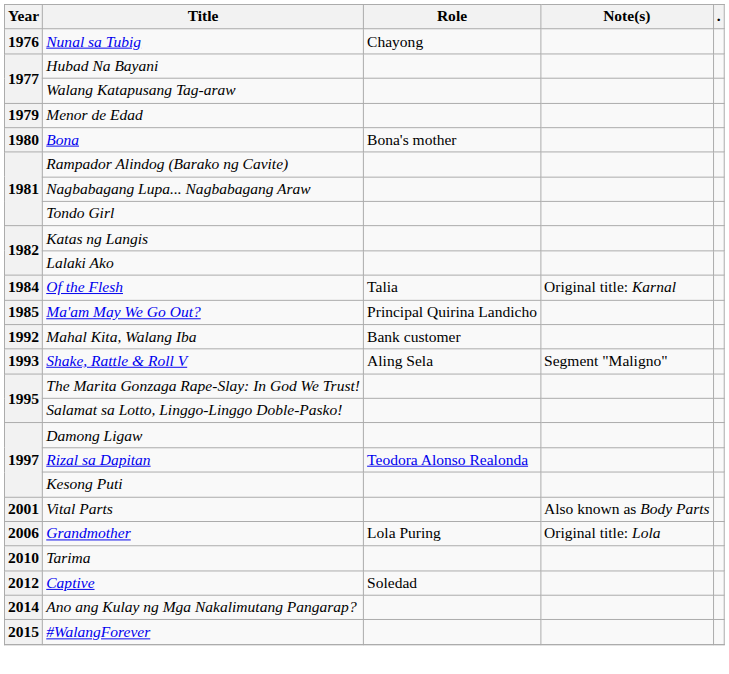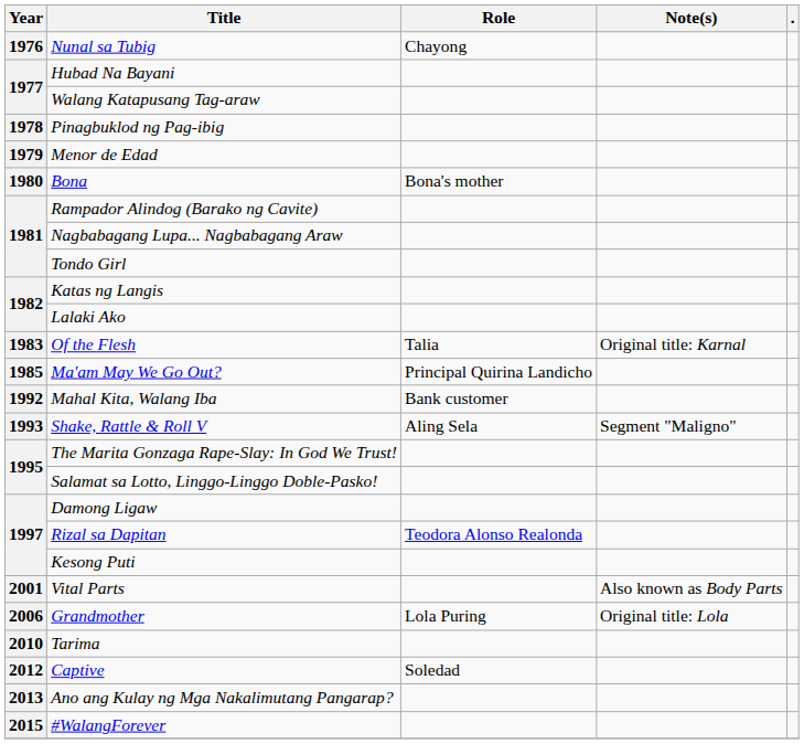 <table class="wikitable plainrowheaders sortable">
 <tr>
 <th scope="col">Year</th>
 <th scope="col">Title</th>
 <th scope="col" class="unsortable">Role</th>
 <th scope="col" class="unsortable">Note(s)</th>
 <th scope="col" class="unsortable">.</th>
 </tr>
 <tr>
 <th scope="row">1976</th>
 <td><em><a href='#'>Nunal sa Tubig</a></em></td>
 <td>Chayong</td>
 <td></td>
 <td style="text-align:center;"></td>
 </tr>
 <tr>
 <th rowspan="2" scope="row">1977</th>
 <td><em>Hubad Na Bayani</em> </td>
 <td></td>
 <td></td>
 <td style="text-align:center;"></td>
 </tr>
 <tr>
 <td><em>Walang Katapusang Tag-araw</em> </td>
+<td></td>
+<td></td>
+<td style="text-align:center;"></td>
+</tr>
+<tr>
+<th scope="row">1978</th>
+<td><em>Pinagbuklod ng Pag-ibig</em> </td>
 <td></td>
 <td></td>
 <td style="text-align:center;"></td>
 </tr>
 <tr>
 <th scope="row">1979</th>
 <td><em>Menor de Edad</em></td>
 <td></td>
 <td></td>
 <td style="text-align:center;"></td>
 </tr>
 <tr>
 <th scope="row">1980</th>
 <td><em><a href='#'>Bona</a></em></td>
 <td>Bona's mother</td>
 <td></td>
 <td style="text-align:center;"></td>
 </tr>
 <tr>
 <th rowspan="3" scope="row">1981</th>
 <td><em>Rampador Alindog (Barako ng Cavite)</em></td>
 <td></td>
 <td></td>
 <td style="text-align:center;"></td>
 </tr>
 <tr>
 <td><em>Nagbabagang Lupa... Nagbabagang Araw</em></td>
 <td></td>
 <td></td>
 <td style="text-align:center;"></td>
 </tr>
 <tr>
 <td><em>Tondo Girl</em></td>
 <td></td>
 <td></td>
 <td style="text-align:center;"></td>
 </tr>
 <tr>
 <th rowspan="2" scope="row">1982</th>
 <td><em>Katas ng Langis</em></td>
 <td></td>
 <td></td>
 <td style="text-align:center;"></td>
 </tr>
 <tr>
 <td><em>Lalaki Ako</em></td>
 <td></td>
 <td></td>
 <td style="text-align:center;"></td>
 </tr>
 <tr>
-<th scope="row">1984</th>
+<th scope="row">1983</th>
 <td><em><a href='#'>Of the Flesh</a></em></td>
 <td>Talia</td>
 <td>Original title: <em>Karnal</em></td>
 <td style="text-align:center;"></td>
 </tr>
 <tr>
 <th scope="row">1985</th>
 <td><em><a href='#'>Ma'am May We Go Out?</a></em></td>
 <td>Principal Quirina Landicho</td>
 <td></td>
 <td style="text-align:center;"></td>
 </tr>
 <tr>
 <th scope="row">1992</th>
 <td><em>Mahal Kita, Walang Iba</em></td>
 <td>Bank customer</td>
 <td></td>
 <td style="text-align:center;"></td>
 </tr>
 <tr>
 <th scope="row">1993</th>
 <td><em><a href='#'>Shake, Rattle & Roll V</a></em></td>
 <td>Aling Sela</td>
 <td>Segment "Maligno"</td>
 <td style="text-align:center;"></td>
 </tr>
 <tr>
 <th rowspan="2" scope="row">1995</th>
 <td><em>The Marita Gonzaga Rape-Slay: In God We Trust!</em></td>
 <td></td>
 <td></td>
 <td style="text-align:center;"></td>
 </tr>
 <tr>
 <td><em>Salamat sa Lotto, Linggo-Linggo Doble-Pasko!</em></td>
 <td></td>
 <td></td>
 <td style="text-align:center;"></td>
 </tr>
 <tr>
 <th rowspan="3" scope="row">1997</th>
 <td><em>Damong Ligaw</em></td>
 <td></td>
 <td></td>
 <td style="text-align:center;"></td>
 </tr>
 <tr>
 <td><em><a href='#'>Rizal sa Dapitan</a></em></td>
 <td><a href='#'>Teodora Alonso Realonda</a></td>
 <td></td>
 <td style="text-align:center;"></td>
 </tr>
 <tr>
 <td><em>Kesong Puti</em></td>
 <td></td>
 <td></td>
 <td style="text-align:center;"></td>
 </tr>
 <tr>
 <th scope="row">2001</th>
 <td><em>Vital Parts</em></td>
 <td></td>
 <td>Also known as <em>Body Parts</em></td>
 <td style="text-align:center;"></td>
 </tr>
 <tr>
 <th scope="row">2006</th>
 <td><em><a href='#'>Grandmother</a></em></td>
 <td>Lola Puring</td>
 <td>Original title: <em>Lola</em></td>
 <td style="text-align:center;"></td>
 </tr>
 <tr>
 <th scope="row">2010</th>
 <td><em>Tarima</em></td>
 <td></td>
 <td></td>
 <td style="text-align:center;"></td>
 </tr>
 <tr>
 <th scope="row">2012</th>
 <td><em><a href='#'>Captive</a></em></td>
 <td>Soledad</td>
 <td></td>
 <td style="text-align:center;"></td>
 </tr>
 <tr>
-<th scope="row">2014</th>
+<th scope="row">2013</th>
 <td><em>Ano ang Kulay ng Mga Nakalimutang Pangarap?</em></td>
 <td></td>
 <td></td>
 <td style="text-align:center;"></td>
 </tr>
 <tr>
 <th scope="row">2015</th>
 <td><em><a href='#'>#WalangForever</a></em></td>
 <td></td>
 <td></td>
 <td style="text-align:center;"></td>
 </tr>
 <tr>
 </tr>
 </table>
